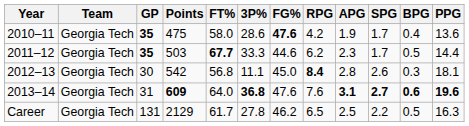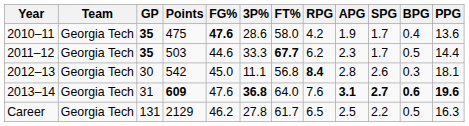 <table class="wikitable">
 <tr>
 <th>Year</th>
 <th>Team</th>
 <th>GP</th>
 <th>Points</th>
+<th>FG%</th>
+<th>3P%</th>
 <th>FT%</th>
-<th>3P%</th>
-<th>FG%</th>
 <th>RPG</th>
 <th>APG</th>
 <th>SPG</th>
 <th>BPG</th>
 <th>PPG</th>
 </tr>
 <tr>
 <td>2010–11</td>
 <td>Georgia Tech</td>
 <td><strong>35</strong></td>
 <td>475</td>
+<td><strong>47.6</strong></td>
+<td>28.6</td>
 <td>58.0</td>
-<td>28.6</td>
-<td><strong>47.6</strong></td>
 <td>4.2</td>
 <td>1.9</td>
 <td>1.7</td>
 <td>0.4</td>
 <td>13.6</td>
 </tr>
 <tr>
 <td>2011–12</td>
 <td>Georgia Tech</td>
 <td><strong>35</strong></td>
 <td>503</td>
+<td>44.6</td>
+<td>33.3</td>
 <td><strong>67.7</strong></td>
-<td>33.3</td>
-<td>44.6</td>
 <td>6.2</td>
 <td>2.3</td>
 <td>1.7</td>
 <td>0.5</td>
 <td>14.4</td>
 </tr>
 <tr>
 <td>2012–13</td>
 <td>Georgia Tech</td>
 <td>30</td>
 <td>542</td>
+<td>45.0</td>
+<td>11.1</td>
 <td>56.8</td>
-<td>11.1</td>
-<td>45.0</td>
 <td><strong>8.4</strong></td>
 <td>2.8</td>
 <td>2.6</td>
 <td>0.3</td>
 <td>18.1</td>
 </tr>
 <tr>
 <td>2013–14</td>
 <td>Georgia Tech</td>
 <td>31</td>
 <td><strong>609</strong></td>
+<td>47.6</td>
+<td><strong>36.8</strong></td>
 <td>64.0</td>
-<td><strong>36.8</strong></td>
-<td>47.6</td>
 <td>7.6</td>
 <td><strong>3.1</strong></td>
 <td><strong>2.7</strong></td>
 <td><strong>0.6</strong></td>
 <td><strong>19.6</strong></td>
 </tr>
 <tr>
 <td>Career</td>
 <td>Georgia Tech</td>
 <td>131</td>
 <td>2129</td>
+<td>46.2</td>
+<td>27.8</td>
 <td>61.7</td>
-<td>27.8</td>
-<td>46.2</td>
 <td>6.5</td>
 <td>2.5</td>
 <td>2.2</td>
 <td>0.5</td>
 <td>16.3</td>
 </tr>
 </table>
